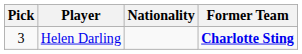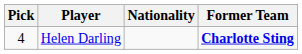 <table class="wikitable">
 <tr>
 <th>Pick</th>
 <th>Player</th>
 <th>Nationality</th>
 <th>Former Team</th>
 </tr>
 <tr align="center">
-<td>3</td>
+<td>4</td>
 <td><a href='#'>Helen Darling</a></td>
 <td></td>
 <td><strong><a href='#'>Charlotte Sting</a></strong></td>
 </tr>
 </table>
